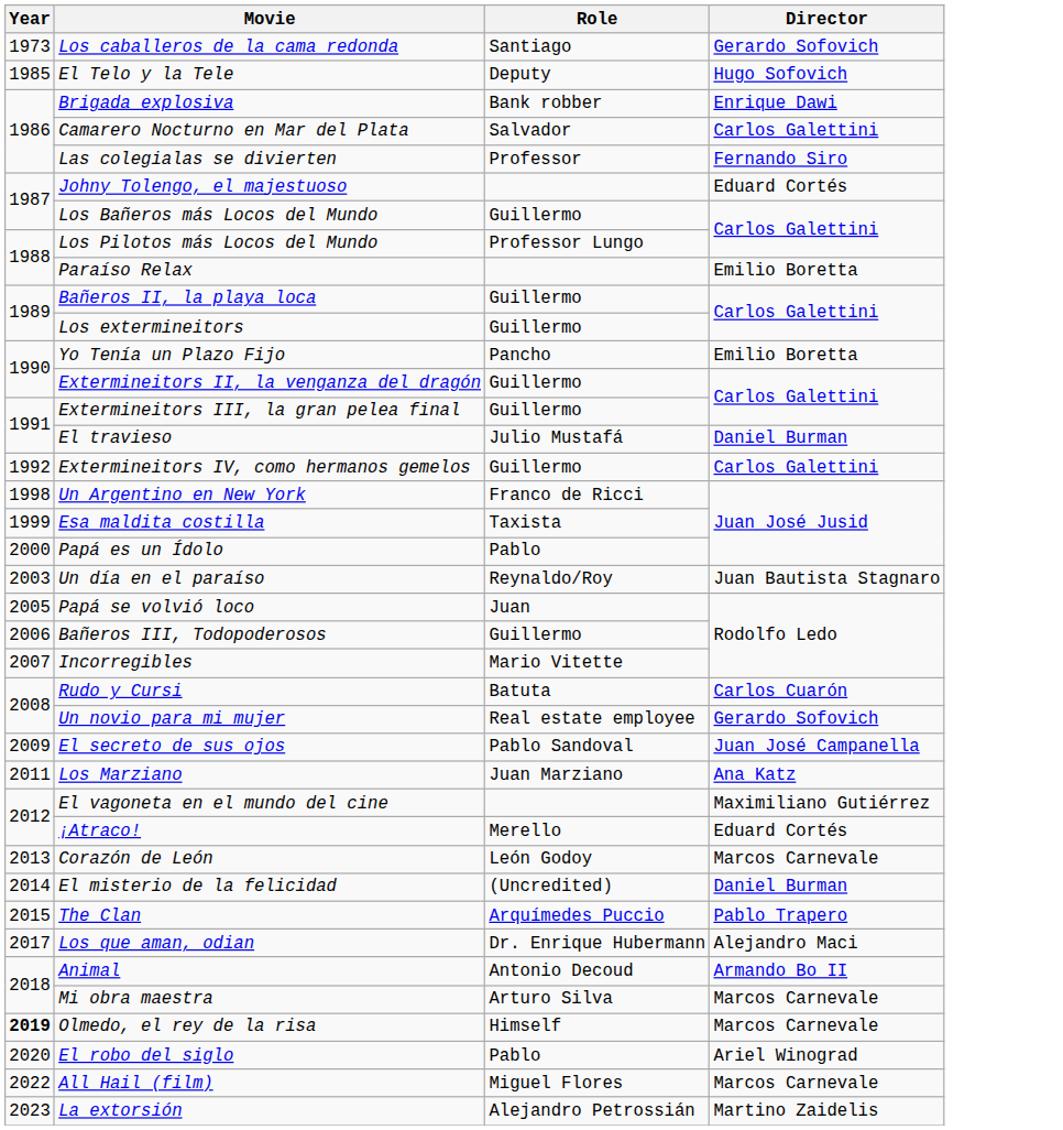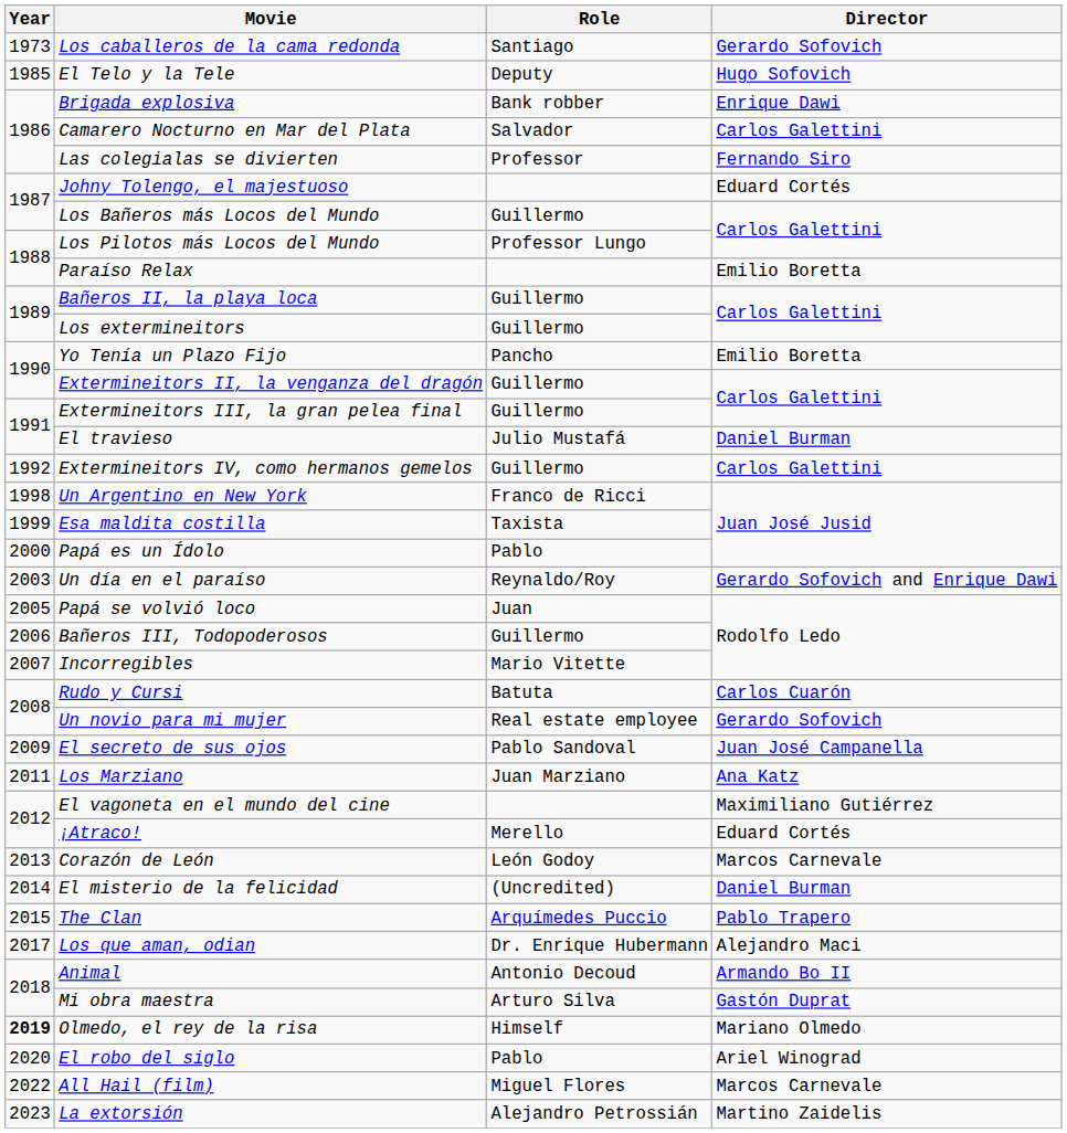 <table class="wikitable sortable">
 <tr>
 <th>Year</th>
 <th>Movie</th>
 <th>Role</th>
 <th>Director</th>
 </tr>
 <tr>
 <td>1973</td>
 <td><em><a href='#'>Los caballeros de la cama redonda</a></em></td>
 <td>Santiago</td>
 <td><a href='#'>Gerardo Sofovich</a></td>
 </tr>
 <tr>
 <td>1985</td>
 <td><em>El Telo y la Tele</em></td>
 <td>Deputy</td>
 <td><a href='#'>Hugo Sofovich</a></td>
 </tr>
 <tr>
 <td rowspan="3">1986</td>
 <td><em><a href='#'>Brigada explosiva</a></em></td>
 <td>Bank robber</td>
 <td><a href='#'>Enrique Dawi</a></td>
 </tr>
 <tr>
 <td><em>Camarero Nocturno en Mar del Plata</em></td>
 <td>Salvador</td>
 <td><a href='#'>Carlos Galettini</a></td>
 </tr>
 <tr>
 <td><em>Las colegialas se divierten</em></td>
 <td>Professor</td>
 <td><a href='#'>Fernando Siro</a></td>
 </tr>
 <tr>
 <td rowspan="2">1987</td>
 <td><em><a href='#'>Johny Tolengo, el majestuoso</a></em></td>
 <td></td>
 <td>Eduard Cortés</td>
 </tr>
 <tr>
 <td><em>Los Bañeros más Locos del Mundo</em></td>
 <td>Guillermo</td>
 <td rowspan="2"><a href='#'>Carlos Galettini</a></td>
 </tr>
 <tr>
 <td rowspan="2">1988</td>
 <td><em>Los Pilotos más Locos del Mundo</em></td>
 <td>Professor Lungo</td>
 </tr>
 <tr>
 <td><em>Paraíso Relax</em></td>
 <td></td>
 <td>Emilio Boretta</td>
 </tr>
 <tr>
 <td rowspan="2">1989</td>
 <td><em><a href='#'>Bañeros II, la playa loca</a></em></td>
 <td>Guillermo</td>
 <td rowspan="2"><a href='#'>Carlos Galettini</a></td>
 </tr>
 <tr>
 <td><em>Los extermineitors</em></td>
 <td>Guillermo</td>
 </tr>
 <tr>
 <td rowspan="2">1990</td>
 <td><em>Yo Tenía un Plazo Fijo</em></td>
 <td>Pancho</td>
 <td>Emilio Boretta</td>
 </tr>
 <tr>
 <td><em><a href='#'>Extermineitors II, la venganza del dragón</a></em></td>
 <td>Guillermo</td>
 <td rowspan="2"><a href='#'>Carlos Galettini</a></td>
 </tr>
 <tr>
 <td rowspan="2">1991</td>
 <td><em>Extermineitors III, la gran pelea final</em></td>
 <td>Guillermo</td>
 </tr>
 <tr>
 <td><em>El travieso</em></td>
 <td>Julio Mustafá</td>
 <td><a href='#'>Daniel Burman</a></td>
 </tr>
 <tr>
 <td>1992</td>
 <td><em>Extermineitors IV, como hermanos gemelos</em></td>
 <td>Guillermo</td>
 <td><a href='#'>Carlos Galettini</a></td>
 </tr>
 <tr>
 <td>1998</td>
 <td><em><a href='#'>Un Argentino en New York</a></em></td>
 <td>Franco de Ricci</td>
 <td rowspan="3"><a href='#'>Juan José Jusid</a></td>
 </tr>
 <tr>
 <td>1999</td>
 <td><em><a href='#'>Esa maldita costilla</a></em></td>
 <td>Taxista</td>
 </tr>
 <tr>
 <td>2000</td>
 <td><em>Papá es un Ídolo</em></td>
 <td>Pablo</td>
 </tr>
 <tr>
 <td>2003</td>
 <td><em>Un día en el paraíso</em></td>
 <td>Reynaldo/Roy</td>
-<td>Juan Bautista Stagnaro</td>
+<td><a href='#'>Gerardo Sofovich</a> and <a href='#'>Enrique Dawi</a></td>
 </tr>
 <tr>
 <td>2005</td>
 <td><em>Papá se volvió loco</em></td>
 <td>Juan</td>
 <td rowspan="3">Rodolfo Ledo</td>
 </tr>
 <tr>
 <td>2006</td>
 <td><em>Bañeros III, Todopoderosos</em></td>
 <td>Guillermo</td>
 </tr>
 <tr>
 <td>2007</td>
 <td><em>Incorregibles</em></td>
 <td>Mario Vitette</td>
 </tr>
 <tr>
 <td rowspan="2">2008</td>
 <td><em><a href='#'>Rudo y Cursi</a></em></td>
 <td>Batuta</td>
 <td><a href='#'>Carlos Cuarón</a></td>
 </tr>
 <tr>
 <td><em><a href='#'>Un novio para mi mujer</a></em></td>
 <td>Real estate employee</td>
 <td><a href='#'>Gerardo Sofovich</a></td>
 </tr>
 <tr>
 <td>2009</td>
 <td><em><a href='#'>El secreto de sus ojos</a></em></td>
 <td>Pablo Sandoval</td>
 <td><a href='#'>Juan José Campanella</a></td>
 </tr>
 <tr>
 <td>2011</td>
 <td><em><a href='#'>Los Marziano</a></em></td>
 <td>Juan Marziano</td>
 <td><a href='#'>Ana Katz</a></td>
 </tr>
 <tr>
 <td rowspan="2">2012</td>
 <td><em>El vagoneta en el mundo del cine</em></td>
 <td></td>
 <td>Maximiliano Gutiérrez</td>
 </tr>
 <tr>
 <td><em><a href='#'>¡Atraco!</a></em></td>
 <td>Merello</td>
 <td>Eduard Cortés</td>
 </tr>
 <tr>
 <td>2013</td>
 <td><em>Corazón de León</em></td>
 <td>León Godoy</td>
 <td>Marcos Carnevale</td>
 </tr>
 <tr>
 <td>2014</td>
 <td><em>El misterio de la felicidad</em></td>
 <td>(Uncredited)</td>
 <td><a href='#'>Daniel Burman</a></td>
 </tr>
 <tr>
 <td>2015</td>
 <td><em><a href='#'>The Clan</a></em></td>
 <td><a href='#'>Arquímedes Puccio</a></td>
 <td><a href='#'>Pablo Trapero</a></td>
 </tr>
 <tr>
 <td>2017</td>
 <td><em><a href='#'>Los que aman, odian</a></em></td>
 <td>Dr. Enrique Hubermann</td>
 <td>Alejandro Maci</td>
 </tr>
 <tr>
 <td rowspan="2">2018</td>
 <td><em><a href='#'>Animal</a></em></td>
 <td>Antonio Decoud</td>
 <td><a href='#'>Armando Bo II</a></td>
 </tr>
 <tr>
 <td><em>Mi obra maestra</em></td>
 <td>Arturo Silva</td>
-<td>Marcos Carnevale</td>
+<td><a href='#'>Gastón Duprat</a></td>
 </tr>
 <tr>
 <td><strong>2019</strong></td>
 <td><em>Olmedo, el rey de la risa</em></td>
 <td>Himself</td>
-<td>Marcos Carnevale</td>
+<td>Mariano Olmedo</td>
 </tr>
 <tr>
 <td>2020</td>
 <td><em><a href='#'>El robo del siglo</a></em></td>
 <td>Pablo</td>
 <td>Ariel Winograd</td>
 </tr>
 <tr>
 <td>2022</td>
 <td><em><a href='#'>All Hail (film)</a></em></td>
 <td>Miguel Flores</td>
 <td>Marcos Carnevale</td>
 </tr>
 <tr>
 <td>2023</td>
 <td><em><a href='#'>La extorsión</a></em></td>
 <td>Alejandro Petrossián</td>
 <td>Martino Zaidelis</td>
 </tr>
 <tr>
 </tr>
 </table>
